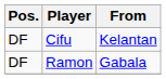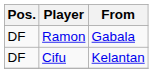 <table class="wikitable">
 <tr>
 <th>Pos.</th>
 <th>Player</th>
 <th>From</th>
 </tr>
 <tr>
 <td>DF</td>
+<td> <a href='#'>Ramon</a></td>
+<td> <a href='#'>Gabala</a></td>
+</tr>
+<tr>
+<td>DF</td>
 <td> <a href='#'>Cifu</a></td>
 <td> <a href='#'>Kelantan</a></td>
 </tr>
 <tr>
-<td>DF</td>
-<td> <a href='#'>Ramon</a></td>
-<td> <a href='#'>Gabala</a></td>
-</tr>
-<tr>
 </tr>
 </table>
